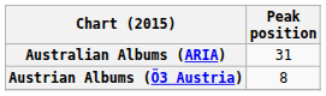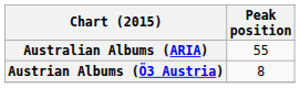 <table class="wikitable sortable plainrowheaders" style="text-align:center">
 <tr>
 <th scope="col">Chart (2015)</th>
 <th scope="col">Peak<br> position</th>
 </tr>
 <tr>
 <th scope="row">Australian Albums (<a href='#'>ARIA</a>)</th>
-<td>31</td>
+<td>55</td>
 </tr>
 <tr>
 <th scope="row">Austrian Albums (<a href='#'>Ö3 Austria</a>)</th>
 <td>8</td>
 </tr>
 <tr>
 </tr>
 <tr>
 </tr>
 <tr>
 </tr>
 <tr>
 </tr>
 <tr>
 </tr>
 <tr>
 </tr>
 <tr>
 </tr>
 <tr>
 </tr>
 <tr>
 </tr>
 <tr>
 </tr>
 <tr>
 </tr>
 </table>
